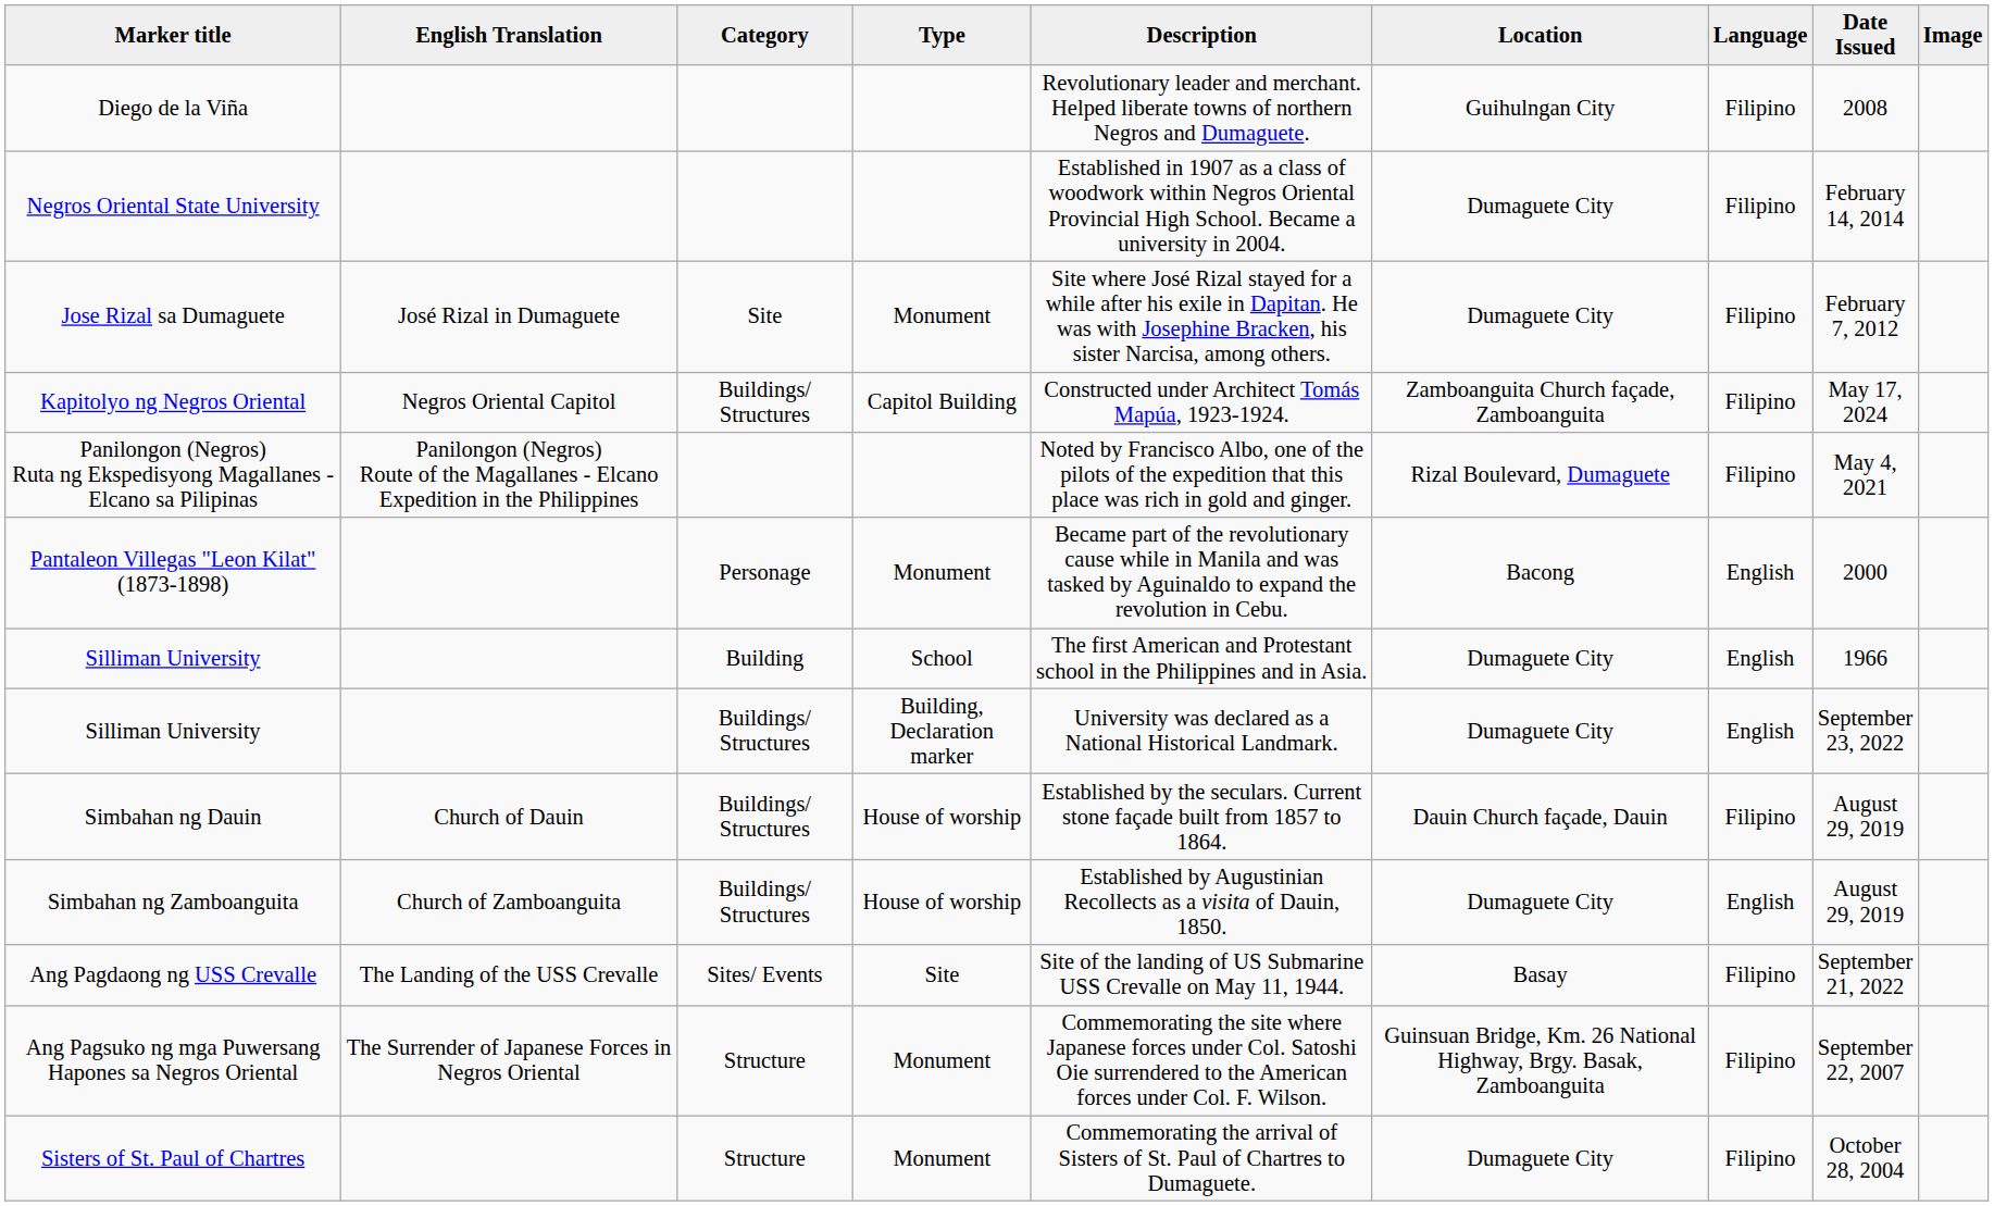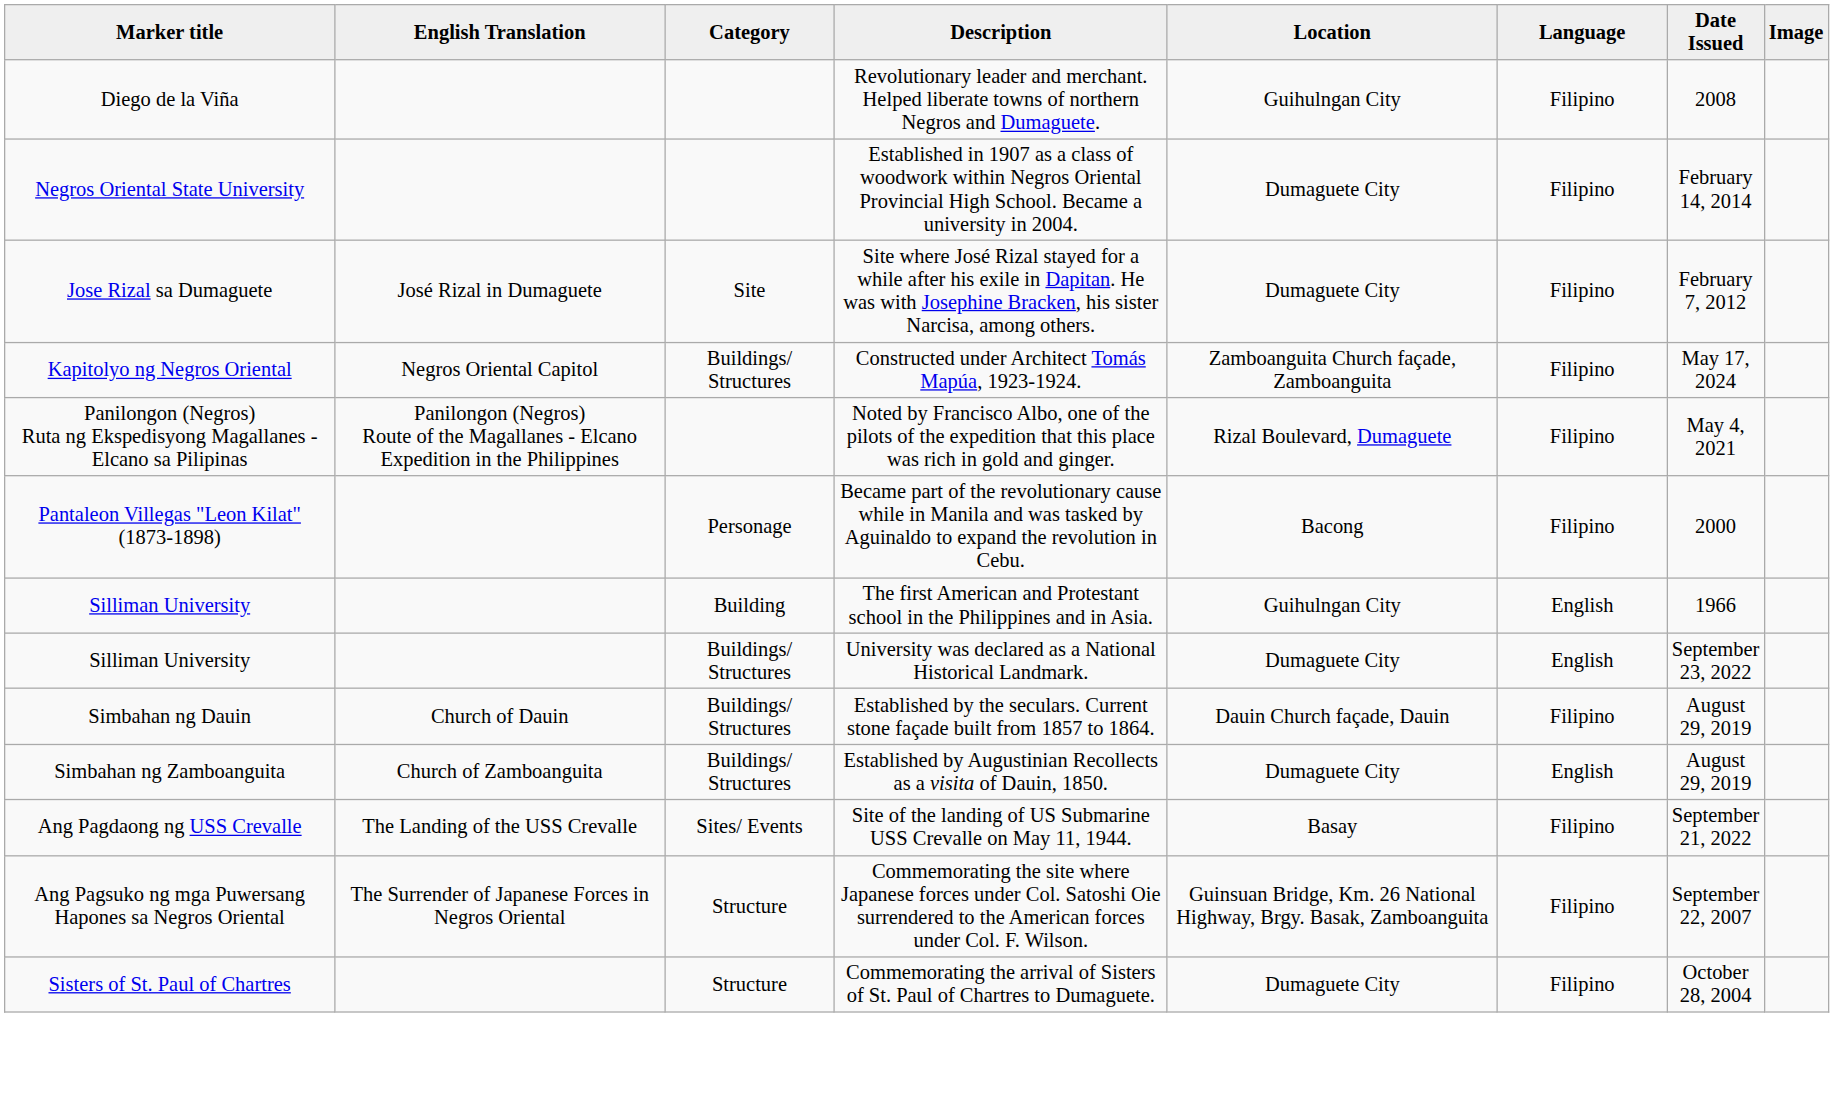 <table class="wikitable" style="width:90%; text-align:center;">
 <tr>
 <th style="width:20%; background:#efefef;">Marker title</th>
 <th style="width:20%; background:#efefef;">English Translation</th>
 <th style="width:10%; background:#efefef;">Category</th>
-<th style="width:10%; background:#efefef;">Type</th>
 <th style="width:20%; background:#efefef;">Description</th>
 <th style="width:20%; background:#efefef;">Location</th>
 <th style="width:10%; background:#efefef;">Language</th>
 <th style="width:10%; background:#efefef;">Date Issued</th>
 <th style="width:10%; background:#efefef;">Image</th>
 </tr>
 <tr>
 <td>Diego de la Viña</td>
-<td></td>
 <td></td>
 <td></td>
 <td>Revolutionary leader and merchant. Helped liberate towns of northern Negros and <a href='#'>Dumaguete</a>.</td>
 <td>Guihulngan City</td>
 <td>Filipino</td>
 <td>2008</td>
 <td></td>
 </tr>
 <tr>
 <td><a href='#'>Negros Oriental State University</a></td>
 <td></td>
 <td></td>
-<td></td>
 <td>Established in 1907 as a class of woodwork within Negros Oriental Provincial High School. Became a university in 2004.</td>
 <td>Dumaguete City</td>
 <td>Filipino</td>
 <td>February 14, 2014</td>
 <td></td>
 </tr>
 <tr>
 <td><a href='#'>Jose Rizal</a> sa Dumaguete</td>
 <td>José Rizal in Dumaguete</td>
 <td>Site</td>
-<td>Monument</td>
 <td>Site where José Rizal stayed for a while after his exile in <a href='#'>Dapitan</a>. He was with <a href='#'>Josephine Bracken</a>, his sister Narcisa, among others.</td>
 <td>Dumaguete City</td>
 <td>Filipino</td>
 <td>February 7, 2012</td>
 <td></td>
 </tr>
 <tr>
 <td><a href='#'>Kapitolyo ng Negros Oriental</a></td>
 <td>Negros Oriental Capitol</td>
 <td>Buildings/ Structures</td>
-<td>Capitol Building</td>
 <td>Constructed under Architect <a href='#'>Tomás Mapúa</a>, 1923-1924.</td>
 <td>Zamboanguita Church façade, Zamboanguita</td>
 <td>Filipino</td>
 <td>May 17, 2024</td>
 <td></td>
 </tr>
 <tr>
 <td>Panilongon (Negros)<br>Ruta ng Ekspedisyong Magallanes - Elcano sa Pilipinas</td>
 <td>Panilongon (Negros)<br>Route of the Magallanes - Elcano Expedition in the Philippines</td>
-<td></td>
 <td></td>
 <td>Noted by Francisco Albo, one of the pilots of the expedition that this place was rich in gold and ginger.</td>
 <td>Rizal Boulevard, <a href='#'>Dumaguete</a></td>
 <td>Filipino</td>
 <td>May 4, 2021</td>
 <td></td>
 </tr>
 <tr>
 <td><a href='#'>Pantaleon Villegas "Leon Kilat"</a><br>(1873-1898)</td>
 <td></td>
 <td>Personage</td>
-<td>Monument</td>
 <td>Became part of the revolutionary cause while in Manila and was tasked by Aguinaldo to expand the revolution in Cebu.</td>
 <td>Bacong</td>
-<td>English</td>
+<td>Filipino</td>
 <td>2000</td>
 <td></td>
 </tr>
 <tr>
 <td><a href='#'>Silliman University</a></td>
 <td></td>
 <td>Building</td>
-<td>School</td>
 <td>The first American and Protestant school in the Philippines and in Asia.</td>
-<td>Dumaguete City</td>
+<td>Guihulngan City</td>
 <td>English</td>
 <td>1966</td>
 <td></td>
 </tr>
 <tr>
 <td>Silliman University</td>
 <td></td>
 <td>Buildings/ Structures</td>
-<td>Building, Declaration marker</td>
 <td>University was declared as a National Historical Landmark.</td>
 <td>Dumaguete City</td>
 <td>English</td>
 <td>September 23, 2022</td>
 <td></td>
 </tr>
 <tr>
 <td>Simbahan ng Dauin</td>
 <td>Church of Dauin</td>
 <td>Buildings/ Structures</td>
-<td>House of worship</td>
 <td>Established by the seculars. Current stone façade built from 1857 to 1864.</td>
 <td>Dauin Church façade, Dauin</td>
 <td>Filipino</td>
 <td>August 29, 2019</td>
 <td></td>
 </tr>
 <tr>
 <td>Simbahan ng Zamboanguita</td>
 <td>Church of Zamboanguita</td>
 <td>Buildings/ Structures</td>
-<td>House of worship</td>
 <td>Established by Augustinian Recollects as a <em>visita</em> of Dauin, 1850.</td>
 <td>Dumaguete City</td>
 <td>English</td>
 <td>August 29, 2019</td>
 <td></td>
 </tr>
 <tr>
 <td>Ang Pagdaong ng <a href='#'>USS Crevalle</a></td>
 <td>The Landing of the USS Crevalle</td>
 <td>Sites/ Events</td>
-<td>Site</td>
 <td>Site of the landing of US Submarine USS Crevalle on May 11, 1944.</td>
 <td>Basay</td>
 <td>Filipino</td>
 <td>September 21, 2022</td>
 <td></td>
 </tr>
 <tr>
 <td>Ang Pagsuko ng mga Puwersang Hapones sa Negros Oriental</td>
 <td>The Surrender of Japanese Forces in Negros Oriental</td>
 <td>Structure</td>
-<td>Monument</td>
 <td>Commemorating the site where Japanese forces under Col. Satoshi Oie surrendered to the American forces under Col. F. Wilson.</td>
 <td>Guinsuan Bridge, Km. 26 National Highway, Brgy. Basak, Zamboanguita</td>
 <td>Filipino</td>
 <td>September 22, 2007</td>
 <td></td>
 </tr>
 <tr>
 <td><a href='#'>Sisters of St. Paul of Chartres</a></td>
 <td></td>
 <td>Structure</td>
-<td>Monument</td>
 <td>Commemorating the arrival of Sisters of St. Paul of Chartres to Dumaguete.</td>
 <td>Dumaguete City</td>
 <td>Filipino</td>
 <td>October 28, 2004</td>
 <td></td>
 </tr>
 </table>
